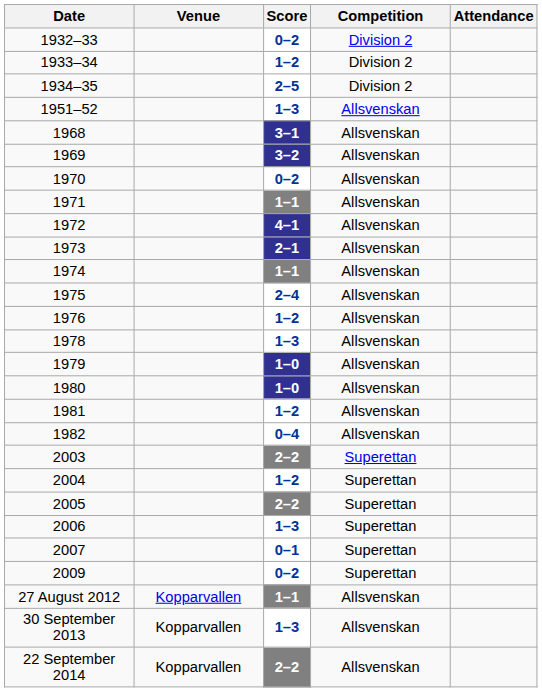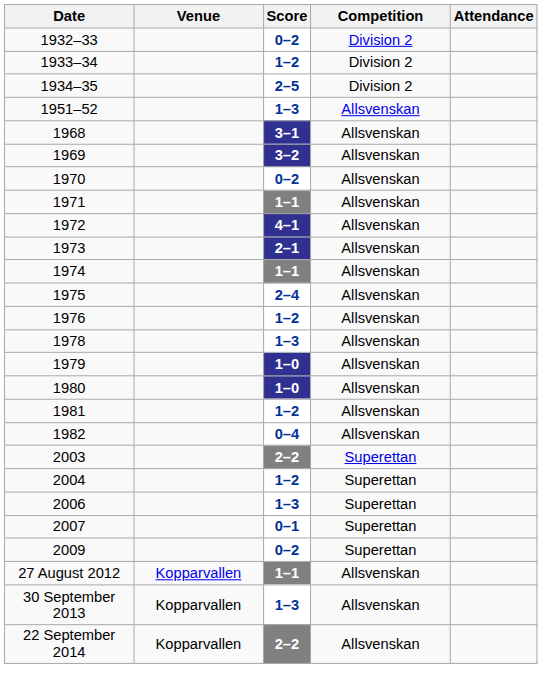 <table class="wikitable" style="font-size:90%; text-align: center">
 <tr>
 <th width=120>Date</th>
 <th width=120>Venue</th>
 <th width=35>Score</th>
 <th width=130>Competition</th>
 <th width=55>Attendance</th>
 </tr>
 <tr>
 <td>1932–33</td>
 <td></td>
 <td style="background:#ffffff; color:#003399;"><strong>0–2</strong></td>
 <td><a href='#'>Division 2</a></td>
 <td></td>
 </tr>
 <tr>
 <td>1933–34</td>
 <td></td>
 <td style="background:#ffffff; color:#003399;"><strong>1–2</strong></td>
 <td>Division 2</td>
 <td></td>
 </tr>
 <tr>
 <td>1934–35</td>
 <td></td>
 <td style="background:#ffffff; color:#003399;"><strong>2–5</strong></td>
 <td>Division 2</td>
 <td></td>
 </tr>
 <tr>
 <td>1951–52</td>
 <td></td>
 <td style="background:#ffffff; color:#003399;"><strong>1–3</strong></td>
 <td><a href='#'>Allsvenskan</a></td>
 <td></td>
 </tr>
 <tr>
 <td>1968</td>
 <td></td>
 <td style="background:#303090; color:#ffffff;"><strong>3–1</strong></td>
 <td>Allsvenskan</td>
 <td></td>
 </tr>
 <tr>
 <td>1969</td>
 <td></td>
 <td style="background:#303090; color:#ffffff;"><strong>3–2</strong></td>
 <td>Allsvenskan</td>
 <td></td>
 </tr>
 <tr>
 <td>1970</td>
 <td></td>
 <td style="background:#ffffff; color:#003399;"><strong>0–2</strong></td>
 <td>Allsvenskan</td>
 <td></td>
 </tr>
 <tr>
 <td>1971</td>
 <td></td>
 <td style="background:gray;color:white;"><strong>1–1</strong></td>
 <td>Allsvenskan</td>
 <td></td>
 </tr>
 <tr>
 <td>1972</td>
 <td></td>
 <td style="background:#303090; color:#ffffff;"><strong>4–1</strong></td>
 <td>Allsvenskan</td>
 <td></td>
 </tr>
 <tr>
 <td>1973</td>
 <td></td>
 <td style="background:#303090; color:#ffffff;"><strong>2–1</strong></td>
 <td>Allsvenskan</td>
 <td></td>
 </tr>
 <tr>
 <td>1974</td>
 <td></td>
 <td style="background:gray; color:white;"><strong>1–1</strong></td>
 <td>Allsvenskan</td>
 <td></td>
 </tr>
 <tr>
 <td>1975</td>
 <td></td>
 <td style="background:#ffffff; color:#003399;"><strong>2–4</strong></td>
 <td>Allsvenskan</td>
 <td></td>
 </tr>
 <tr>
 <td>1976</td>
 <td></td>
 <td style="background:#ffffff; color:#003399;"><strong>1–2</strong></td>
 <td>Allsvenskan</td>
 <td></td>
 </tr>
 <tr>
 <td>1978</td>
 <td></td>
 <td style="background:#ffffff; color:#003399;"><strong>1–3</strong></td>
 <td>Allsvenskan</td>
 <td></td>
 </tr>
 <tr>
 <td>1979</td>
 <td></td>
 <td style="background:#303090; color:#ffffff;"><strong>1–0</strong></td>
 <td>Allsvenskan</td>
 <td></td>
 </tr>
 <tr>
 <td>1980</td>
 <td></td>
 <td style="background:#303090; color:#ffffff;"><strong>1–0</strong></td>
 <td>Allsvenskan</td>
 <td></td>
 </tr>
 <tr>
 <td>1981</td>
 <td></td>
 <td style="background:#ffffff; color:#003399;"><strong>1–2</strong></td>
 <td>Allsvenskan</td>
 <td></td>
 </tr>
 <tr>
 <td>1982</td>
 <td></td>
 <td style="background:#ffffff; color:#003399;"><strong>0–4</strong></td>
 <td>Allsvenskan</td>
 <td></td>
 </tr>
 <tr>
 <td>2003</td>
 <td></td>
 <td style="background:gray; color:white;"><strong>2–2</strong></td>
 <td><a href='#'>Superettan</a></td>
 <td></td>
 </tr>
 <tr>
 <td>2004</td>
 <td></td>
 <td style="background:#ffffff; color:#003399;"><strong>1–2</strong></td>
 <td>Superettan</td>
 <td></td>
 </tr>
 <tr>
-<td>2005</td>
-<td></td>
-<td style="background:gray; color:white;"><strong>2–2</strong></td>
-<td>Superettan</td>
-<td></td>
-</tr>
-<tr>
 <td>2006</td>
 <td></td>
 <td style="background:#ffffff; color:#003399;"><strong>1–3</strong></td>
 <td>Superettan</td>
 <td></td>
 </tr>
 <tr>
 <td>2007</td>
 <td></td>
 <td style="background:#ffffff; color:#003399;"><strong>0–1</strong></td>
 <td>Superettan</td>
 <td></td>
 </tr>
 <tr>
 <td>2009</td>
 <td></td>
 <td style="background:#ffffff; color:#003399;"><strong>0–2</strong></td>
 <td>Superettan</td>
 <td></td>
 </tr>
 <tr>
 <td>27 August 2012</td>
 <td><a href='#'>Kopparvallen</a></td>
 <td style="background:gray; color:white;"><strong>1–1</strong></td>
 <td>Allsvenskan</td>
 <td></td>
 </tr>
 <tr>
 <td>30 September 2013</td>
 <td>Kopparvallen</td>
 <td style="background:#ffffff; color:#003399;"><strong>1–3</strong></td>
 <td>Allsvenskan</td>
 <td></td>
 </tr>
 <tr>
 <td>22 September 2014</td>
 <td>Kopparvallen</td>
 <td style="background:gray; color:white;"><strong>2–2</strong></td>
 <td>Allsvenskan</td>
 <td></td>
 </tr>
 </table>
